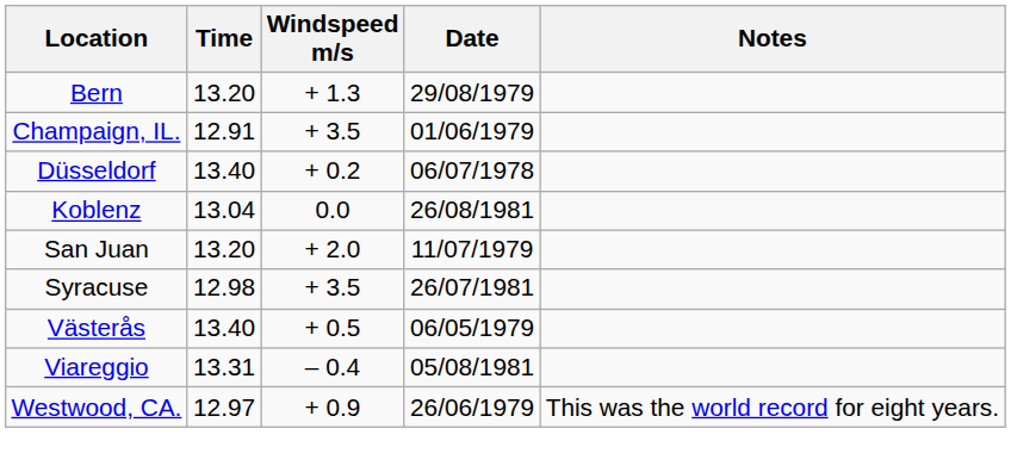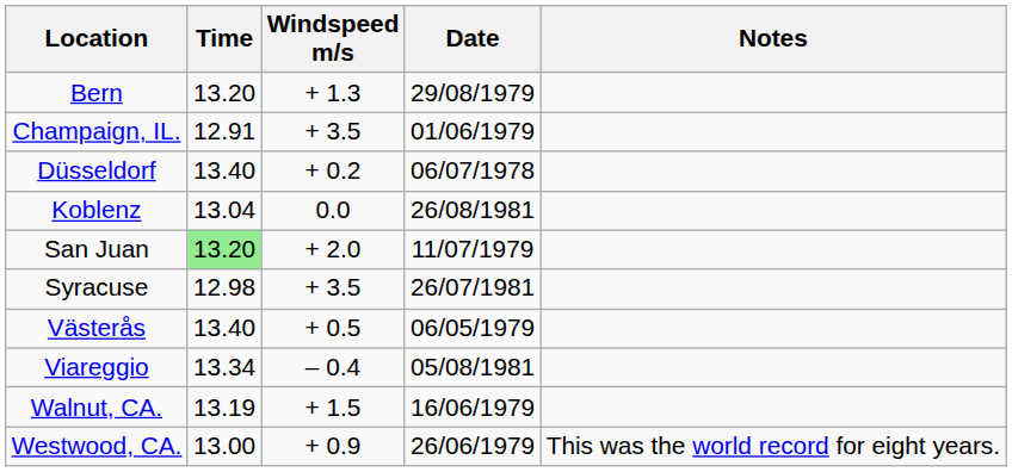 <table class="wikitable" style= "text-align: center">
 <tr>
 <th>Location</th>
 <th>Time</th>
 <th>Windspeed<br>m/s</th>
 <th>Date</th>
 <th>Notes</th>
 </tr>
 <tr>
 <td><a href='#'>Bern</a></td>
 <td>13.20</td>
 <td>+ 1.3</td>
 <td>29/08/1979</td>
 <td></td>
 </tr>
 <tr>
 <td><a href='#'>Champaign, IL.</a></td>
 <td>12.91</td>
 <td>+ 3.5</td>
 <td>01/06/1979</td>
 <td></td>
 </tr>
 <tr>
 <td><a href='#'>Düsseldorf</a></td>
 <td>13.40</td>
 <td>+ 0.2</td>
 <td>06/07/1978</td>
 <td></td>
 </tr>
 <tr>
 <td><a href='#'>Koblenz</a></td>
 <td>13.04</td>
 <td>0.0</td>
 <td>26/08/1981</td>
 <td></td>
 </tr>
 <tr>
 <td>San Juan</td>
-<td>13.20</td>
+<td style="background: lightgreen;">13.20</td>
 <td>+ 2.0</td>
 <td>11/07/1979</td>
 <td></td>
 </tr>
 <tr>
 <td>Syracuse</td>
 <td>12.98</td>
 <td>+ 3.5</td>
 <td>26/07/1981</td>
 <td></td>
 </tr>
 <tr>
 <td><a href='#'>Västerås</a></td>
 <td>13.40</td>
 <td>+ 0.5</td>
 <td>06/05/1979</td>
 <td></td>
 </tr>
 <tr>
 <td><a href='#'>Viareggio</a></td>
-<td>13.31</td>
+<td>13.34</td>
 <td>– 0.4</td>
 <td>05/08/1981</td>
 <td></td>
 </tr>
 <tr>
+<td><a href='#'>Walnut, CA.</a></td>
+<td>13.19</td>
+<td>+ 1.5</td>
+<td>16/06/1979</td>
+<td></td>
+</tr>
+<tr>
 <td><a href='#'>Westwood, CA.</a></td>
-<td>12.97</td>
+<td>13.00</td>
 <td>+ 0.9</td>
 <td>26/06/1979</td>
 <td>This was the <a href='#'>world record</a> for eight years.</td>
 </tr>
 </table>
